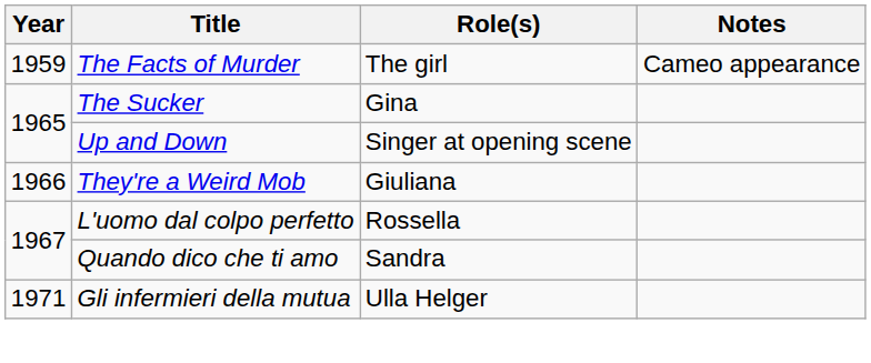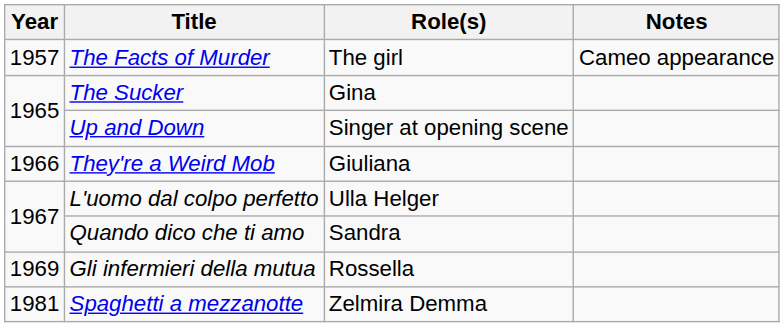 <table class="wikitable plainrowheaders sortable">
 <tr>
 <th scope="col">Year</th>
 <th scope="col">Title</th>
 <th scope="col">Role(s)</th>
 <th scope="col" class="unsortable">Notes</th>
 </tr>
 <tr>
-<td>1959</td>
+<td>1957</td>
 <td><em><a href='#'>The Facts of Murder</a></em></td>
 <td>The girl</td>
 <td>Cameo appearance</td>
 </tr>
 <tr>
 <td rowspan="2">1965</td>
 <td><em><a href='#'>The Sucker</a></em></td>
 <td>Gina</td>
 <td></td>
 </tr>
 <tr>
 <td><em><a href='#'>Up and Down</a></em></td>
 <td>Singer at opening scene</td>
 <td></td>
 </tr>
 <tr>
 <td>1966</td>
 <td><em><a href='#'>They're a Weird Mob</a></em></td>
 <td>Giuliana</td>
 <td></td>
 </tr>
 <tr>
 <td rowspan="2">1967</td>
 <td><em>L'uomo dal colpo perfetto</em></td>
-<td>Rossella</td>
+<td>Ulla Helger</td>
 <td></td>
 </tr>
 <tr>
 <td><em>Quando dico che ti amo</em></td>
 <td>Sandra</td>
 <td></td>
 </tr>
 <tr>
-<td>1971</td>
+<td>1969</td>
 <td><em>Gli infermieri della mutua</em></td>
-<td>Ulla Helger</td>
+<td>Rossella</td>
+<td></td>
+</tr>
+<tr>
+<td>1981</td>
+<td><em><a href='#'>Spaghetti a mezzanotte</a></em></td>
+<td>Zelmira Demma</td>
 <td></td>
 </tr>
 </table>
